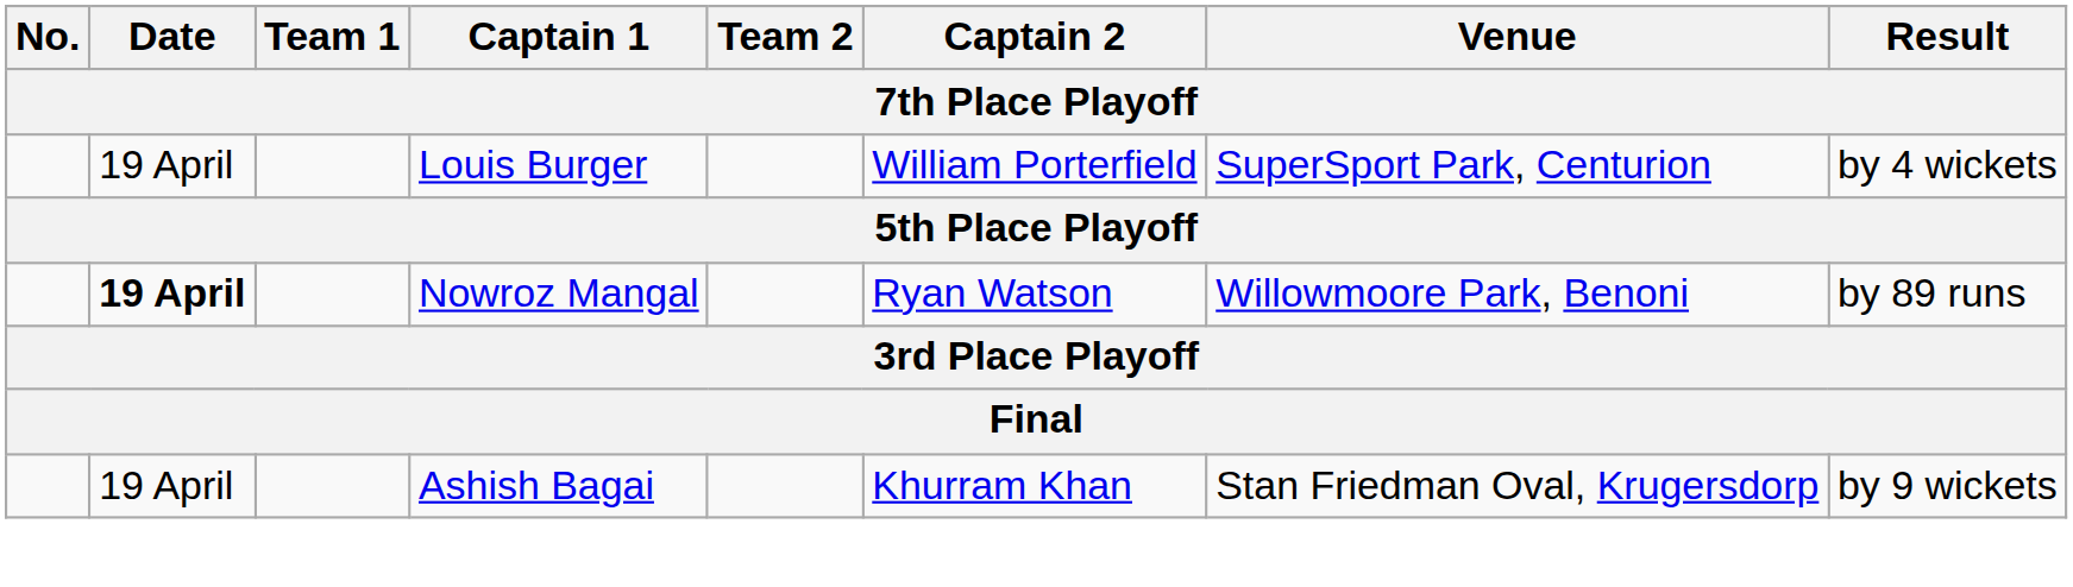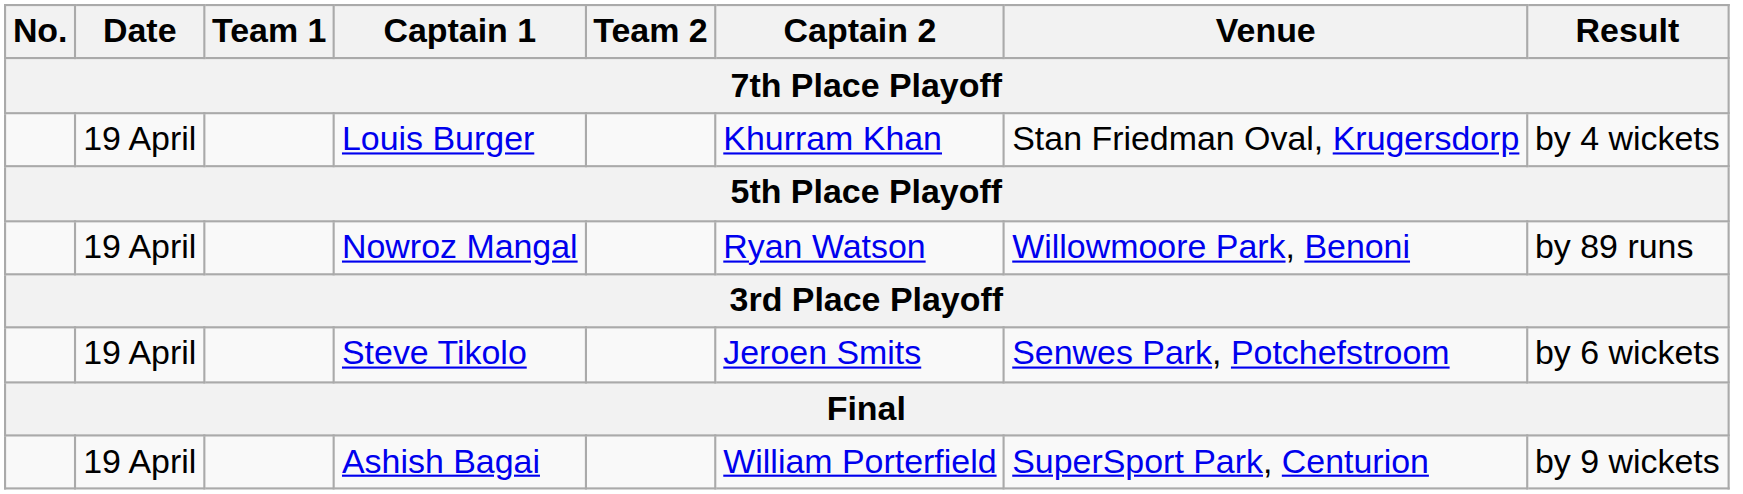 <table class="wikitable">
 <tr>
 <th>No.</th>
 <th>Date</th>
 <th>Team 1</th>
 <th>Captain 1</th>
 <th>Team 2</th>
 <th>Captain 2</th>
 <th>Venue</th>
 <th>Result</th>
 </tr>
 <tr>
 <th colspan="8">7th Place Playoff</th>
 </tr>
 <tr>
 <td></td>
 <td>19 April</td>
 <td></td>
 <td><a href='#'>Louis Burger</a></td>
 <td></td>
-<td><a href='#'>William Porterfield</a></td>
-<td><a href='#'>SuperSport Park</a>, <a href='#'>Centurion</a></td>
+<td><a href='#'>Khurram Khan</a></td>
+<td>Stan Friedman Oval, <a href='#'>Krugersdorp</a></td>
 <td> by 4 wickets</td>
 </tr>
 <tr>
 <th colspan="8">5th Place Playoff</th>
 </tr>
 <tr>
 <td></td>
-<td><strong>19 April</strong></td>
+<td>19 April</td>
 <td></td>
 <td><a href='#'>Nowroz Mangal</a></td>
 <td></td>
 <td><a href='#'>Ryan Watson</a></td>
 <td><a href='#'>Willowmoore Park</a>, <a href='#'>Benoni</a></td>
 <td> by 89 runs</td>
 </tr>
 <tr>
 <th colspan="8">3rd Place Playoff</th>
 </tr>
 <tr>
+<td></td>
+<td>19 April</td>
+<td></td>
+<td><a href='#'>Steve Tikolo</a></td>
+<td></td>
+<td><a href='#'>Jeroen Smits</a></td>
+<td><a href='#'>Senwes Park</a>, <a href='#'>Potchefstroom</a></td>
+<td> by 6 wickets</td>
+</tr>
+<tr>
 <th colspan="8">Final</th>
 </tr>
 <tr>
 <td></td>
 <td>19 April</td>
 <td></td>
 <td><a href='#'>Ashish Bagai</a></td>
 <td></td>
-<td><a href='#'>Khurram Khan</a></td>
-<td>Stan Friedman Oval, <a href='#'>Krugersdorp</a></td>
+<td><a href='#'>William Porterfield</a></td>
+<td><a href='#'>SuperSport Park</a>, <a href='#'>Centurion</a></td>
 <td> by 9 wickets</td>
 </tr>
 </table>
